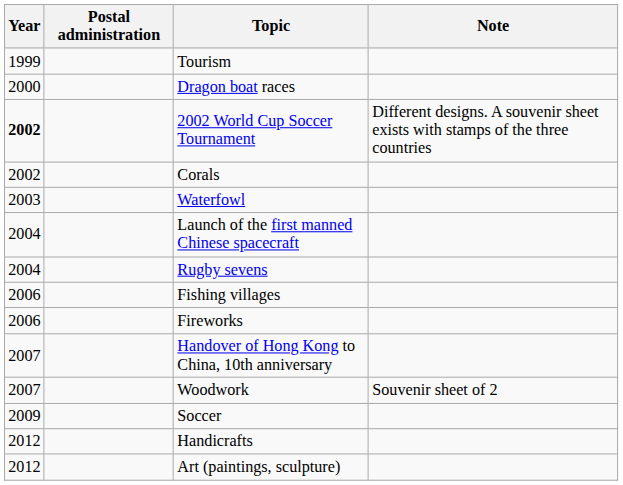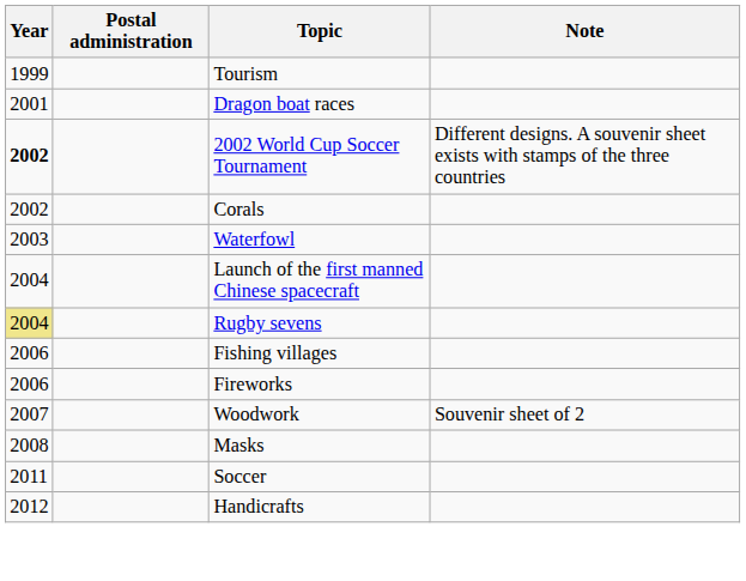 <table class="wikitable">
 <tr>
 <th>Year</th>
 <th>Postal administration</th>
 <th>Topic</th>
 <th>Note</th>
 </tr>
 <tr>
 <td>1999</td>
 <td></td>
 <td>Tourism</td>
 <td></td>
 </tr>
 <tr>
-<td>2000</td>
+<td>2001</td>
 <td></td>
 <td><a href='#'>Dragon boat</a> races</td>
 <td></td>
 </tr>
 <tr>
 <td><strong>2002</strong></td>
 <td> <br> </td>
 <td><a href='#'>2002 World Cup Soccer Tournament</a></td>
 <td>Different designs.  A souvenir sheet exists with stamps of the three countries</td>
 </tr>
 <tr>
 <td>2002</td>
 <td></td>
 <td>Corals</td>
 <td></td>
 </tr>
 <tr>
 <td>2003</td>
 <td></td>
 <td><a href='#'>Waterfowl</a></td>
 <td></td>
 </tr>
 <tr>
 <td>2004</td>
 <td> <br> </td>
 <td>Launch of the <a href='#'>first manned Chinese spacecraft</a></td>
 <td></td>
 </tr>
 <tr>
-<td>2004</td>
+<td style="background: khaki;">2004</td>
 <td></td>
 <td><a href='#'>Rugby sevens</a></td>
 <td></td>
 </tr>
 <tr>
 <td>2006</td>
 <td></td>
 <td>Fishing villages</td>
 <td></td>
 </tr>
 <tr>
 <td>2006</td>
 <td></td>
 <td>Fireworks</td>
 <td></td>
 </tr>
 <tr>
 <td>2007</td>
 <td></td>
-<td><a href='#'>Handover of Hong Kong</a> to China, 10th anniversary</td>
-<td></td>
-</tr>
-<tr>
-<td>2007</td>
-<td></td>
 <td>Woodwork</td>
 <td>Souvenir sheet of 2</td>
 </tr>
 <tr>
-<td>2009</td>
+<td>2008</td>
+<td></td>
+<td>Masks</td>
+<td></td>
+</tr>
+<tr>
+<td>2011</td>
 <td></td>
 <td>Soccer</td>
 <td></td>
 </tr>
 <tr>
 <td>2012</td>
 <td></td>
 <td>Handicrafts</td>
 <td></td>
 </tr>
-<tr>
-<td>2012</td>
-<td></td>
-<td>Art (paintings, sculpture)</td>
-<td></td>
-</tr>
 </table>
